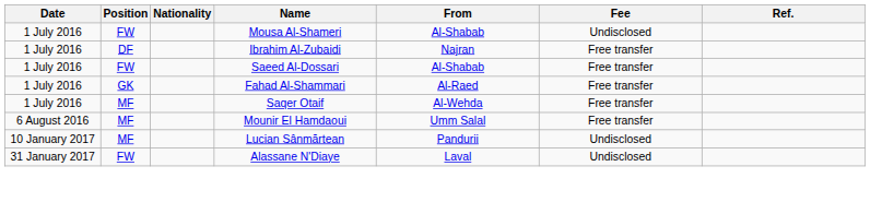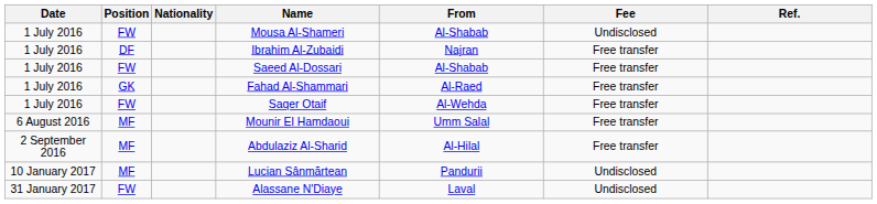 <table class="wikitable" style="text-align:center; font-size:90%; ">
 <tr>
 <th style="background:f9db0a; color:black; width:115px;">Date</th>
 <th style="background:f9db0a; color:black; width:55px;">Position</th>
 <th style="background:f9db0a; color:black; width:55px;">Nationality</th>
 <th style="background:f9db0a; color:black; width:200px;">Name</th>
 <th style="background:f9db0a; color:black; width:200px;">From</th>
 <th style="background:f9db0a; color:black; width:200px;">Fee</th>
 <th style="background:f9db0a; color:black; width:200px;">Ref.</th>
 </tr>
 <tr>
 <td>1 July 2016</td>
 <td><a href='#'>FW</a></td>
 <td></td>
 <td><a href='#'>Mousa Al-Shameri</a></td>
 <td><a href='#'>Al-Shabab</a></td>
 <td>Undisclosed</td>
 <td></td>
 </tr>
 <tr>
 <td>1 July 2016</td>
 <td><a href='#'>DF</a></td>
 <td></td>
 <td><a href='#'>Ibrahim Al-Zubaidi</a></td>
 <td><a href='#'>Najran</a></td>
 <td>Free transfer</td>
 <td></td>
 </tr>
 <tr>
 <td>1 July 2016</td>
 <td><a href='#'>FW</a></td>
 <td></td>
 <td><a href='#'>Saeed Al-Dossari</a></td>
 <td><a href='#'>Al-Shabab</a></td>
 <td>Free transfer</td>
 <td></td>
 </tr>
 <tr>
 <td>1 July 2016</td>
 <td><a href='#'>GK</a></td>
 <td></td>
 <td><a href='#'>Fahad Al-Shammari</a></td>
 <td><a href='#'>Al-Raed</a></td>
 <td>Free transfer</td>
 <td></td>
 </tr>
 <tr>
 <td>1 July 2016</td>
-<td><a href='#'>MF</a></td>
+<td><a href='#'>FW</a></td>
 <td></td>
 <td><a href='#'>Saqer Otaif</a></td>
 <td><a href='#'>Al-Wehda</a></td>
 <td>Free transfer</td>
 <td></td>
 </tr>
 <tr>
 <td>6 August 2016</td>
 <td><a href='#'>MF</a></td>
 <td></td>
 <td><a href='#'>Mounir El Hamdaoui</a></td>
 <td><a href='#'>Umm Salal</a></td>
+<td>Free transfer</td>
+<td></td>
+</tr>
+<tr>
+<td>2 September 2016</td>
+<td><a href='#'>MF</a></td>
+<td></td>
+<td><a href='#'>Abdulaziz Al-Sharid</a></td>
+<td><a href='#'>Al-Hilal</a></td>
 <td>Free transfer</td>
 <td></td>
 </tr>
 <tr>
 <td>10 January 2017</td>
 <td><a href='#'>MF</a></td>
 <td></td>
 <td><a href='#'>Lucian Sânmărtean</a></td>
 <td><a href='#'>Pandurii</a></td>
 <td>Undisclosed</td>
 <td></td>
 </tr>
 <tr>
 <td>31 January 2017</td>
 <td><a href='#'>FW</a></td>
 <td></td>
 <td><a href='#'>Alassane N'Diaye</a></td>
 <td><a href='#'>Laval</a></td>
 <td>Undisclosed</td>
 <td></td>
 </tr>
 </table>
